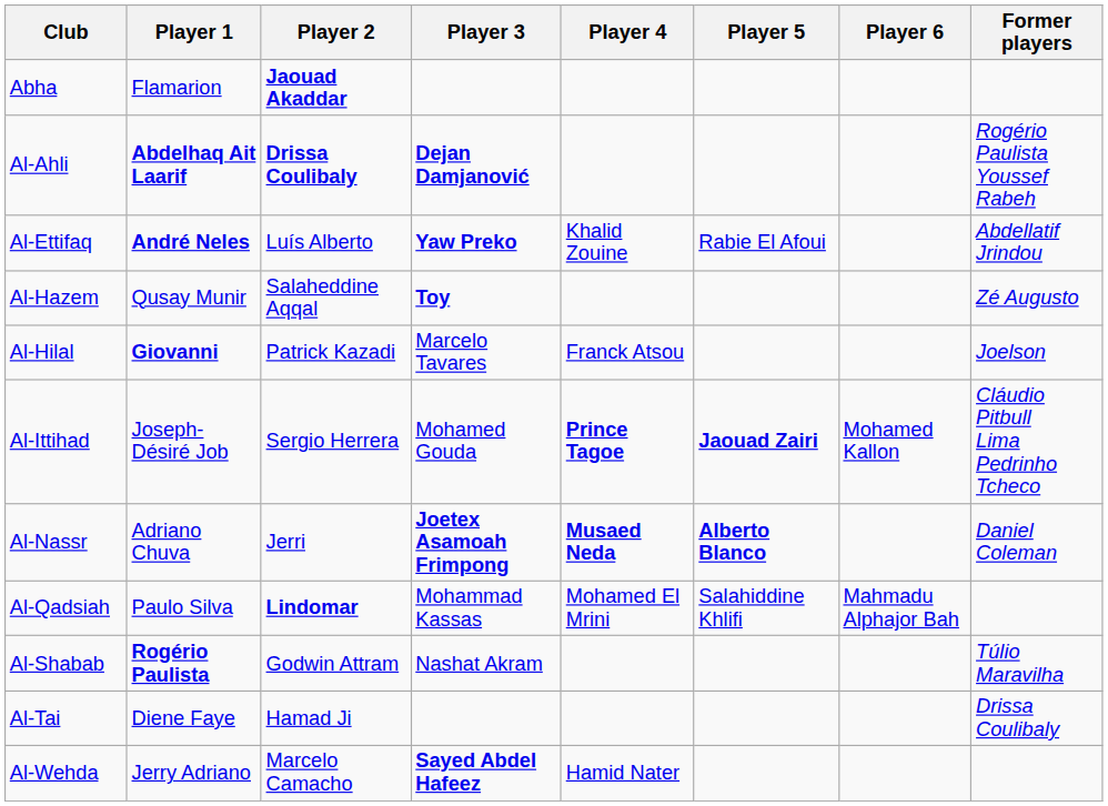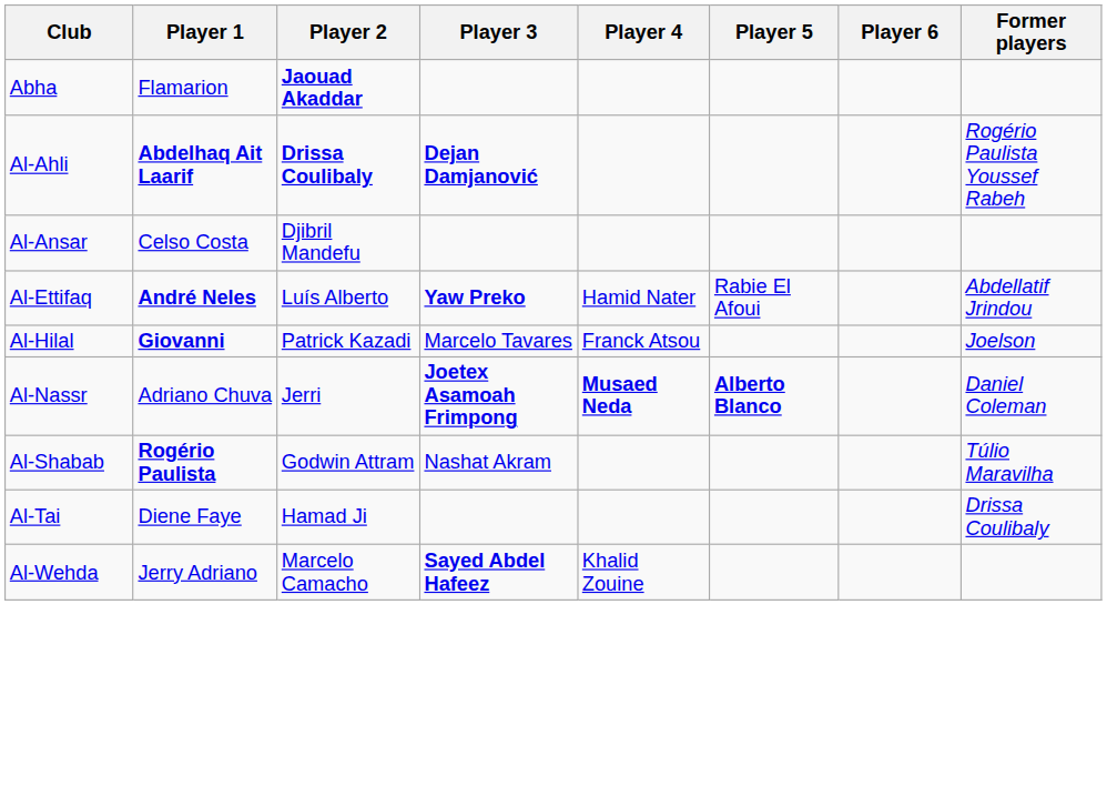 <table class="wikitable">
 <tr>
 <th width="175">Club</th>
 <th width="175">Player 1</th>
 <th width="175">Player 2</th>
 <th width="175">Player 3</th>
 <th width="175">Player 4</th>
 <th width="175">Player 5</th>
 <th width="175">Player 6</th>
 <th width="175">Former players</th>
 </tr>
 <tr>
 <td><a href='#'>Abha</a></td>
 <td> <a href='#'>Flamarion</a></td>
 <td> <strong><a href='#'>Jaouad Akaddar</a></strong></td>
 <td></td>
 <td></td>
 <td></td>
 <td></td>
 <td></td>
 </tr>
 <tr>
 <td><a href='#'>Al-Ahli</a></td>
 <td> <strong><a href='#'>Abdelhaq Ait Laarif</a></strong></td>
 <td> <strong><a href='#'>Drissa Coulibaly</a></strong></td>
 <td> <strong><a href='#'>Dejan Damjanović</a></strong></td>
 <td></td>
 <td></td>
 <td></td>
 <td> <em><a href='#'>Rogério Paulista</a></em><br> <em><a href='#'>Youssef Rabeh</a></em></td>
 </tr>
 <tr>
+<td><a href='#'>Al-Ansar</a></td>
+<td> <a href='#'>Celso Costa</a></td>
+<td> <a href='#'>Djibril Mandefu</a></td>
+<td></td>
+<td></td>
+<td></td>
+<td></td>
+<td></td>
+</tr>
+<tr>
 <td><a href='#'>Al-Ettifaq</a></td>
 <td> <strong><a href='#'>André Neles</a></strong></td>
 <td> <a href='#'>Luís Alberto</a></td>
 <td> <strong><a href='#'>Yaw Preko</a></strong></td>
-<td> <a href='#'>Khalid Zouine</a></td>
+<td> <a href='#'>Hamid Nater</a></td>
 <td> <a href='#'>Rabie El Afoui</a></td>
 <td></td>
 <td> <em><a href='#'>Abdellatif Jrindou</a></em></td>
-</tr>
-<tr>
-<td><a href='#'>Al-Hazem</a></td>
-<td> <a href='#'>Qusay Munir</a></td>
-<td> <a href='#'>Salaheddine Aqqal</a></td>
-<td> <strong><a href='#'>Toy</a></strong></td>
-<td></td>
-<td></td>
-<td></td>
-<td> <em><a href='#'>Zé Augusto</a></em></td>
 </tr>
 <tr>
 <td><a href='#'>Al-Hilal</a></td>
 <td> <strong><a href='#'>Giovanni</a></strong></td>
 <td> <a href='#'>Patrick Kazadi</a></td>
 <td> <a href='#'>Marcelo Tavares</a></td>
 <td> <a href='#'>Franck Atsou</a></td>
 <td></td>
 <td></td>
 <td> <em><a href='#'>Joelson</a></em></td>
 </tr>
 <tr>
-<td><a href='#'>Al-Ittihad</a></td>
-<td> <a href='#'>Joseph-Désiré Job</a></td>
-<td> <a href='#'>Sergio Herrera</a></td>
-<td> <a href='#'>Mohamed Gouda</a></td>
-<td> <strong><a href='#'>Prince Tagoe</a></strong></td>
-<td> <strong><a href='#'>Jaouad Zairi</a></strong></td>
-<td> <a href='#'>Mohamed Kallon</a></td>
-<td> <em><a href='#'>Cláudio Pitbull</a></em><br> <em><a href='#'>Lima</a></em><br> <em><a href='#'>Pedrinho</a></em><br> <em><a href='#'>Tcheco</a></em></td>
-</tr>
-<tr>
 <td><a href='#'>Al-Nassr</a></td>
 <td> <a href='#'>Adriano Chuva</a></td>
 <td> <a href='#'>Jerri</a></td>
 <td> <strong><a href='#'>Joetex Asamoah Frimpong</a></strong></td>
 <td> <strong><a href='#'>Musaed Neda</a></strong></td>
 <td> <strong><a href='#'>Alberto Blanco</a></strong></td>
 <td></td>
 <td> <em><a href='#'>Daniel Coleman</a></em></td>
-</tr>
-<tr>
-<td><a href='#'>Al-Qadsiah</a></td>
-<td> <a href='#'>Paulo Silva</a></td>
-<td> <strong><a href='#'>Lindomar</a></strong></td>
-<td> <a href='#'>Mohammad Kassas</a></td>
-<td> <a href='#'>Mohamed El Mrini</a></td>
-<td> <a href='#'>Salahiddine Khlifi</a></td>
-<td> <a href='#'>Mahmadu Alphajor Bah</a></td>
-<td></td>
 </tr>
 <tr>
 <td><a href='#'>Al-Shabab</a></td>
 <td> <strong><a href='#'>Rogério Paulista</a></strong></td>
 <td> <a href='#'>Godwin Attram</a></td>
 <td> <a href='#'>Nashat Akram</a></td>
 <td></td>
 <td></td>
 <td></td>
 <td> <em><a href='#'>Túlio Maravilha</a></em></td>
 </tr>
 <tr>
 <td><a href='#'>Al-Tai</a></td>
 <td> <a href='#'>Diene Faye</a></td>
 <td> <a href='#'>Hamad Ji</a></td>
 <td></td>
 <td></td>
 <td></td>
 <td></td>
 <td> <em><a href='#'>Drissa Coulibaly</a></em></td>
 </tr>
 <tr>
 <td><a href='#'>Al-Wehda</a></td>
 <td> <a href='#'>Jerry Adriano</a></td>
 <td> <a href='#'>Marcelo Camacho</a></td>
 <td> <strong><a href='#'>Sayed Abdel Hafeez</a></strong></td>
-<td> <a href='#'>Hamid Nater</a></td>
+<td> <a href='#'>Khalid Zouine</a></td>
 <td></td>
 <td></td>
 <td></td>
 </tr>
 </table>
